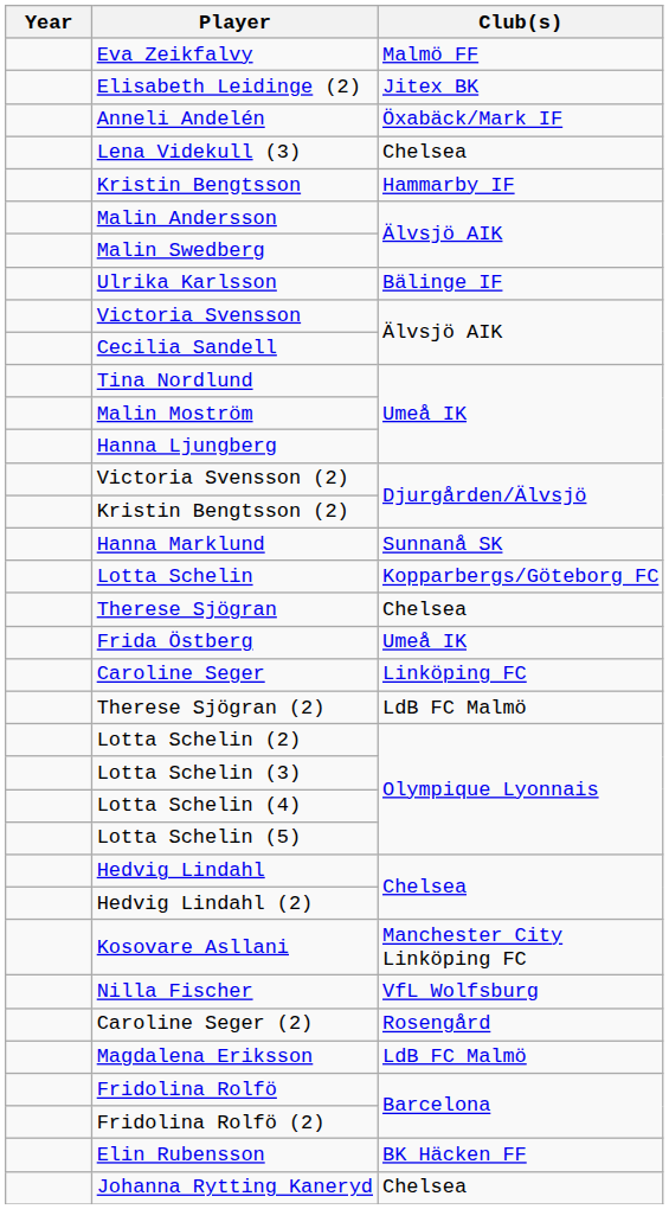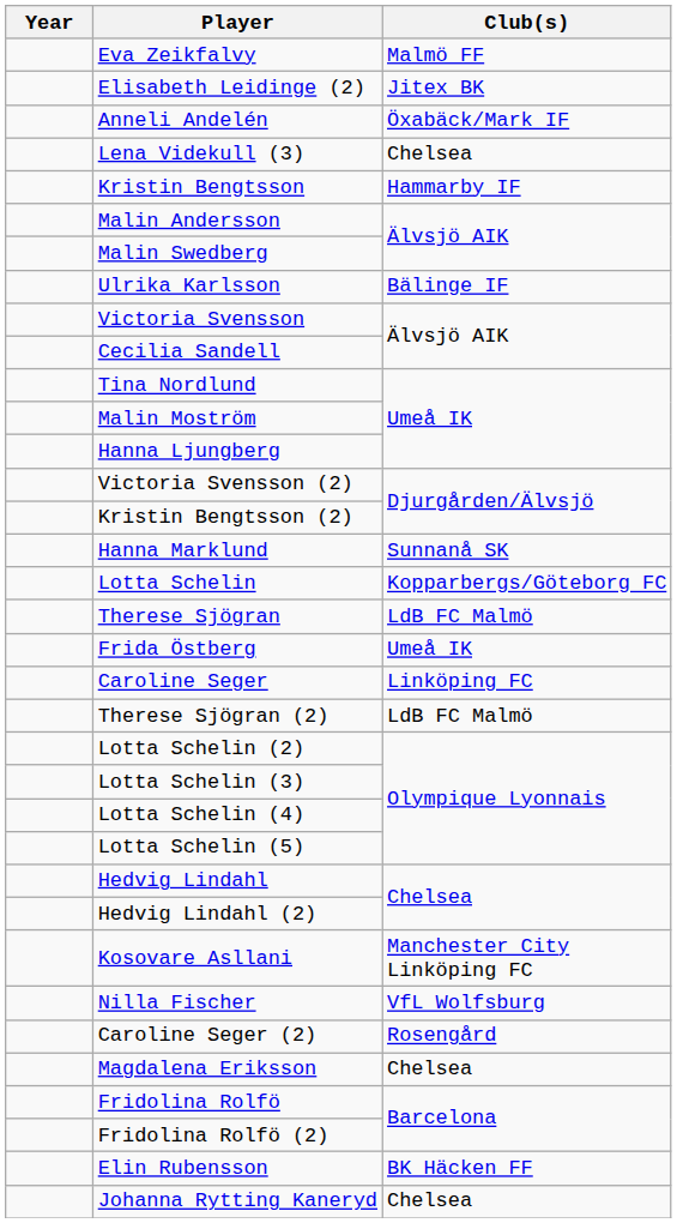 <table class="wikitable">
 <tr>
 <th width="50px">Year</th>
 <th>Player</th>
 <th>Club(s)</th>
 </tr>
 <tr>
 <td></td>
 <td><a href='#'>Eva Zeikfalvy</a></td>
 <td> <a href='#'>Malmö FF</a></td>
 </tr>
 <tr>
 <td></td>
 <td><a href='#'>Elisabeth Leidinge</a> (2)</td>
 <td> <a href='#'>Jitex BK</a></td>
 </tr>
 <tr>
 <td></td>
 <td><a href='#'>Anneli Andelén</a></td>
 <td> <a href='#'>Öxabäck/Mark IF</a></td>
 </tr>
 <tr>
 <td></td>
 <td><a href='#'>Lena Videkull</a> (3)</td>
 <td> Chelsea</td>
 </tr>
 <tr>
 <td></td>
 <td><a href='#'>Kristin Bengtsson</a></td>
 <td> <a href='#'>Hammarby IF</a></td>
 </tr>
 <tr>
 <td></td>
 <td><a href='#'>Malin Andersson</a></td>
 <td rowspan=2> <a href='#'>Älvsjö AIK</a></td>
 </tr>
 <tr>
 <td></td>
 <td><a href='#'>Malin Swedberg</a></td>
 </tr>
 <tr>
 <td></td>
 <td><a href='#'>Ulrika Karlsson</a></td>
 <td> <a href='#'>Bälinge IF</a></td>
 </tr>
 <tr>
 <td></td>
 <td><a href='#'>Victoria Svensson</a></td>
 <td rowspan=2> Älvsjö AIK</td>
 </tr>
 <tr>
 <td></td>
 <td><a href='#'>Cecilia Sandell</a></td>
 </tr>
 <tr>
 <td></td>
 <td><a href='#'>Tina Nordlund</a></td>
 <td rowspan=3> <a href='#'>Umeå IK</a></td>
 </tr>
 <tr>
 <td></td>
 <td><a href='#'>Malin Moström</a></td>
 </tr>
 <tr>
 <td></td>
 <td><a href='#'>Hanna Ljungberg</a></td>
 </tr>
 <tr>
 <td></td>
 <td>Victoria Svensson (2)</td>
 <td rowspan=2> <a href='#'>Djurgården/Älvsjö</a></td>
 </tr>
 <tr>
 <td></td>
 <td>Kristin Bengtsson (2)</td>
 </tr>
 <tr>
 <td></td>
 <td><a href='#'>Hanna Marklund</a></td>
 <td> <a href='#'>Sunnanå SK</a></td>
 </tr>
 <tr>
 <td></td>
 <td><a href='#'>Lotta Schelin</a></td>
 <td> <a href='#'>Kopparbergs/Göteborg FC</a></td>
 </tr>
 <tr>
 <td></td>
 <td><a href='#'>Therese Sjögran</a></td>
-<td> Chelsea</td>
+<td> <a href='#'>LdB FC Malmö</a></td>
 </tr>
 <tr>
 <td></td>
 <td><a href='#'>Frida Östberg</a></td>
 <td> <a href='#'>Umeå IK</a></td>
 </tr>
 <tr>
 <td></td>
 <td><a href='#'>Caroline Seger</a></td>
 <td> <a href='#'>Linköping FC</a></td>
 </tr>
 <tr>
 <td></td>
 <td>Therese Sjögran (2)</td>
 <td> LdB FC Malmö</td>
 </tr>
 <tr>
 <td></td>
 <td>Lotta Schelin (2)</td>
 <td rowspan=4> <a href='#'>Olympique Lyonnais</a></td>
 </tr>
 <tr>
 <td></td>
 <td>Lotta Schelin (3)</td>
 </tr>
 <tr>
 <td></td>
 <td>Lotta Schelin (4)</td>
 </tr>
 <tr>
 <td></td>
 <td>Lotta Schelin (5)</td>
 </tr>
 <tr>
 <td></td>
 <td><a href='#'>Hedvig Lindahl</a></td>
 <td rowspan=2> <a href='#'>Chelsea</a></td>
 </tr>
 <tr>
 <td></td>
 <td>Hedvig Lindahl (2)</td>
 </tr>
 <tr>
 <td></td>
 <td><a href='#'>Kosovare Asllani</a></td>
 <td> <a href='#'>Manchester City</a><br> Linköping FC</td>
 </tr>
 <tr>
 <td></td>
 <td><a href='#'>Nilla Fischer</a></td>
 <td> <a href='#'>VfL Wolfsburg</a></td>
 </tr>
 <tr>
 <td></td>
 <td>Caroline Seger (2)</td>
 <td> <a href='#'>Rosengård</a></td>
 </tr>
 <tr>
 <td></td>
 <td><a href='#'>Magdalena Eriksson</a></td>
-<td> <a href='#'>LdB FC Malmö</a></td>
+<td> Chelsea</td>
 </tr>
 <tr>
 <td></td>
 <td><a href='#'>Fridolina Rolfö</a></td>
 <td rowspan=2> <a href='#'>Barcelona</a></td>
 </tr>
 <tr>
 <td></td>
 <td>Fridolina Rolfö (2)</td>
 </tr>
 <tr>
 <td></td>
 <td><a href='#'>Elin Rubensson</a></td>
 <td> <a href='#'>BK Häcken FF</a></td>
 </tr>
 <tr>
 <td></td>
 <td><a href='#'>Johanna Rytting Kaneryd</a></td>
 <td> Chelsea</td>
 </tr>
 </table>
